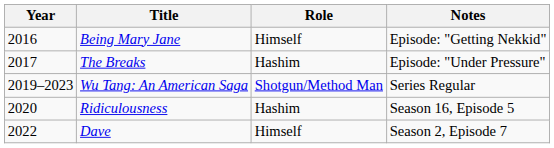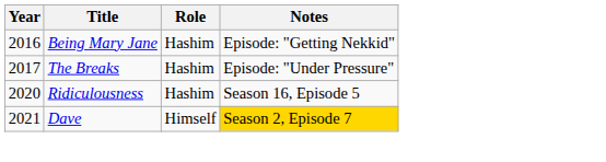 <table class="wikitable">
 <tr>
 <th>Year</th>
 <th>Title</th>
 <th>Role</th>
 <th>Notes</th>
 </tr>
 <tr>
 <td>2016</td>
 <td><em><a href='#'>Being Mary Jane</a></em></td>
-<td>Himself</td>
+<td>Hashim</td>
 <td>Episode: "Getting Nekkid"</td>
 </tr>
 <tr>
 <td>2017</td>
 <td><em><a href='#'>The Breaks</a></em></td>
 <td>Hashim</td>
 <td>Episode: "Under Pressure"</td>
 </tr>
 <tr>
-<td>2019–2023</td>
-<td><em><a href='#'>Wu Tang: An American Saga</a></em></td>
-<td><a href='#'>Shotgun/Method Man</a></td>
-<td>Series Regular</td>
-</tr>
-<tr>
 <td>2020</td>
 <td><em><a href='#'>Ridiculousness</a></em></td>
 <td>Hashim</td>
 <td>Season 16, Episode 5</td>
 </tr>
 <tr>
-<td>2022</td>
+<td>2021</td>
 <td><em><a href='#'>Dave</a></em></td>
 <td>Himself</td>
-<td>Season 2, Episode 7</td>
+<td style="background: gold;">Season 2, Episode 7</td>
 </tr>
 </table>
